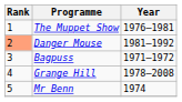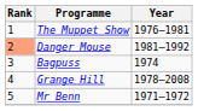 <table class="wikitable">
 <tr>
 <th>Rank</th>
 <th>Programme</th>
 <th>Year</th>
 </tr>
 <tr>
 <td>1</td>
 <td><em><a href='#'>The Muppet Show</a></em></td>
 <td>1976–1981</td>
 </tr>
 <tr>
 <td style="background: lightsalmon;">2</td>
 <td><em><a href='#'>Danger Mouse</a></em></td>
 <td>1981–1992</td>
 </tr>
 <tr>
 <td>3</td>
 <td><em><a href='#'>Bagpuss</a></em></td>
-<td>1971–1972</td>
+<td>1974</td>
 </tr>
 <tr>
 <td>4</td>
 <td><em><a href='#'>Grange Hill</a></em></td>
 <td>1978–2008</td>
 </tr>
 <tr>
 <td>5</td>
 <td><em><a href='#'>Mr Benn</a></em></td>
-<td>1974</td>
+<td>1971–1972</td>
 </tr>
 <tr>
 </tr>
 </table>
